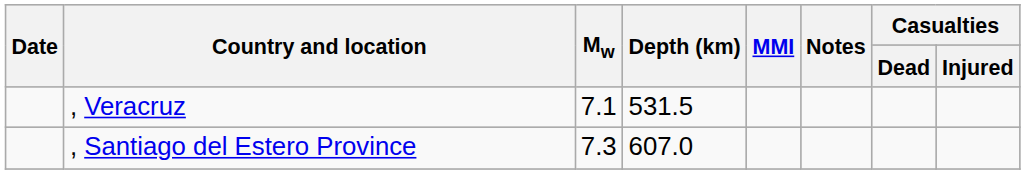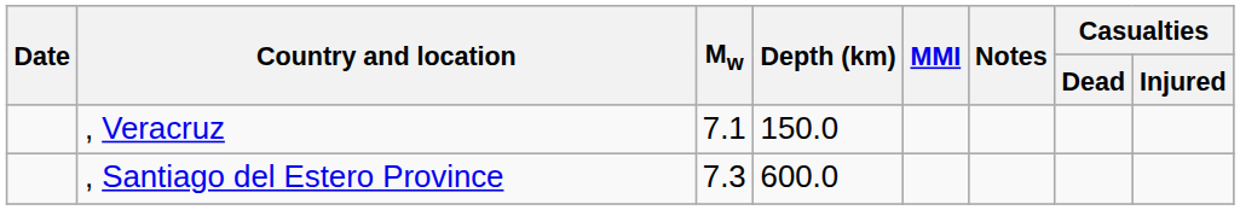 <table class="wikitable sortable sort-under" style="border:1px black; margin-left:1em;">
 <tr>
 <th rowspan="2"><small>Date</small></th>
 <th rowspan="2" style="width: 310px"><small>Country and location</small></th>
 <th rowspan="2"><small>M<sub>w</sub></small></th>
 <th rowspan="2"><small>Depth (km)</small></th>
 <th rowspan="2"><small><a href='#'>MMI</a></small></th>
 <th rowspan="2" class="unsortable"><small>Notes</small></th>
 <th colspan="2"><small>Casualties</small></th>
 </tr>
 <tr>
 <th><small>Dead</small></th>
 <th><small>Injured</small></th>
 </tr>
 <tr>
 <td></td>
 <td>, <a href='#'>Veracruz</a></td>
 <td>7.1</td>
-<td>531.5</td>
+<td>150.0</td>
 <td></td>
 <td></td>
 <td></td>
 <td></td>
 </tr>
 <tr>
 <td></td>
 <td>, <a href='#'>Santiago del Estero Province</a></td>
 <td>7.3</td>
-<td>607.0</td>
+<td>600.0</td>
 <td></td>
 <td></td>
 <td></td>
 <td></td>
 </tr>
 </table>
